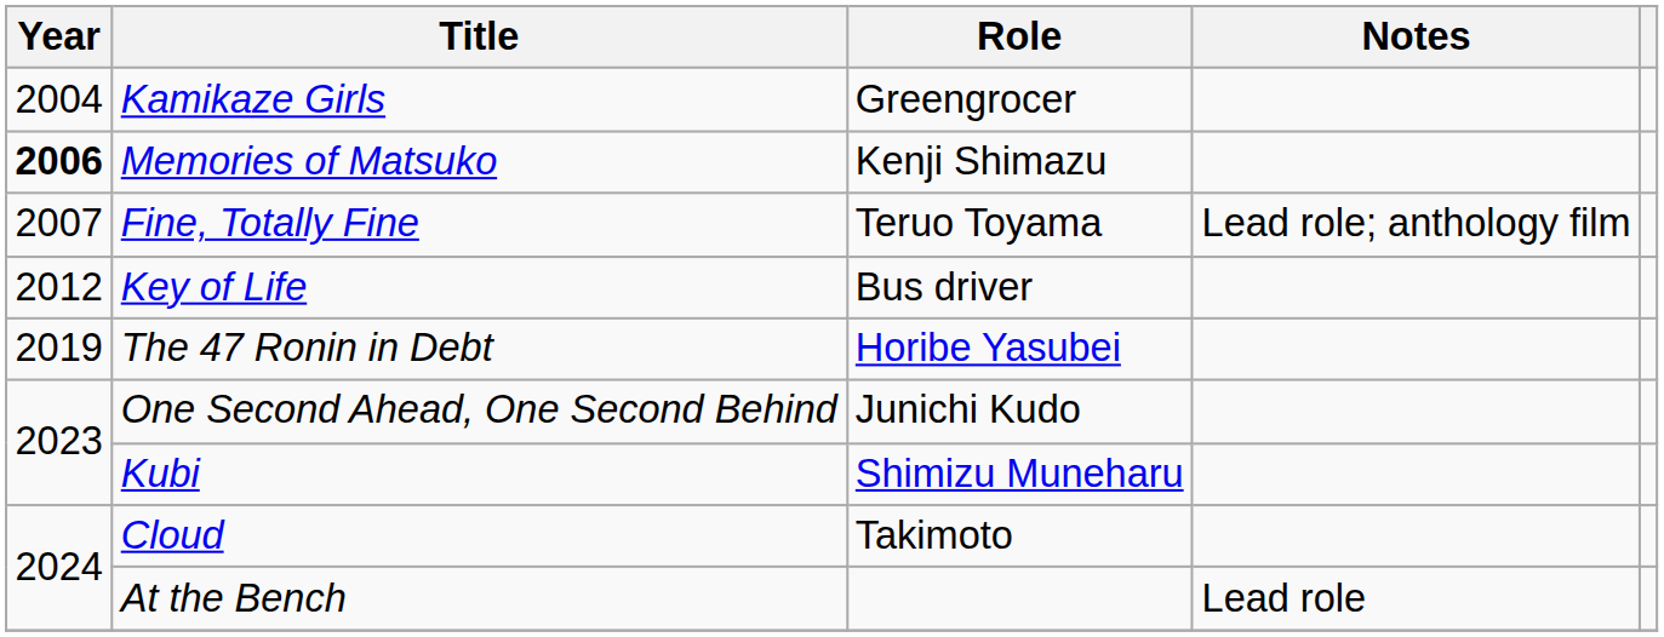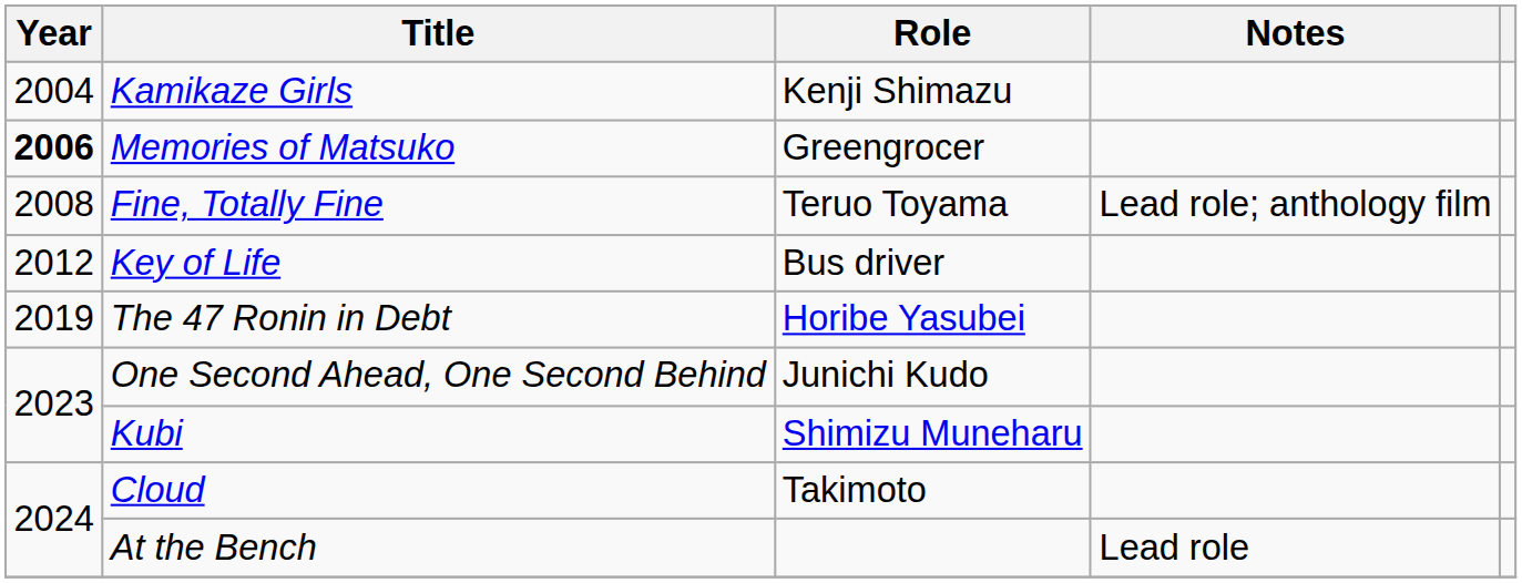 <table class="wikitable">
 <tr>
 <th>Year</th>
 <th>Title</th>
 <th>Role</th>
 <th>Notes</th>
 <th></th>
 </tr>
 <tr>
 <td>2004</td>
 <td><em><a href='#'>Kamikaze Girls</a></em></td>
-<td>Greengrocer</td>
+<td>Kenji Shimazu</td>
 <td></td>
 <td></td>
 </tr>
 <tr>
 <td><strong>2006</strong></td>
 <td><em><a href='#'>Memories of Matsuko</a></em></td>
-<td>Kenji Shimazu</td>
+<td>Greengrocer</td>
 <td></td>
 <td></td>
 </tr>
 <tr>
-<td>2007</td>
+<td>2008</td>
 <td><em><a href='#'>Fine, Totally Fine</a></em></td>
 <td>Teruo Toyama</td>
 <td>Lead role; anthology film</td>
 <td></td>
 </tr>
 <tr>
 <td>2012</td>
 <td><em><a href='#'>Key of Life</a></em></td>
 <td>Bus driver</td>
 <td></td>
 <td></td>
 </tr>
 <tr>
 <td>2019</td>
 <td><em>The 47 Ronin in Debt</em></td>
 <td><a href='#'>Horibe Yasubei</a></td>
 <td></td>
 <td></td>
 </tr>
 <tr>
 <td rowspan=2>2023</td>
 <td><em>One Second Ahead, One Second Behind</em></td>
 <td>Junichi Kudo</td>
 <td></td>
 <td></td>
 </tr>
 <tr>
 <td><em><a href='#'>Kubi</a></em></td>
 <td><a href='#'>Shimizu Muneharu</a></td>
 <td></td>
 <td></td>
 </tr>
 <tr>
 <td rowspan=2>2024</td>
 <td><em><a href='#'>Cloud</a></em></td>
 <td>Takimoto</td>
 <td></td>
 <td></td>
 </tr>
 <tr>
 <td><em>At the Bench</em></td>
 <td></td>
 <td>Lead role</td>
 <td></td>
 </tr>
 <tr>
 </tr>
 </table>
